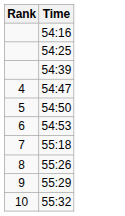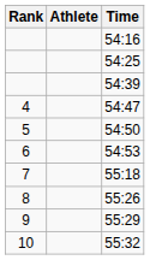 <table class="wikitable" style="font-size:95%; text-align:center;">
 <tr>
 <th>Rank</th>
+<th>Athlete</th>
 <th>Time</th>
 </tr>
 <tr>
 <td></td>
+<td align="left"></td>
 <td align="center">54:16</td>
 </tr>
 <tr>
 <td></td>
+<td align="left"></td>
 <td align="center">54:25</td>
 </tr>
 <tr>
 <td></td>
+<td align="left"></td>
 <td align="center">54:39</td>
 </tr>
 <tr>
 <td>4</td>
+<td align="left"></td>
 <td align="center">54:47</td>
 </tr>
 <tr>
 <td>5</td>
+<td align="left"></td>
 <td align="center">54:50</td>
 </tr>
 <tr>
 <td>6</td>
+<td align="left"></td>
 <td align="center">54:53</td>
 </tr>
 <tr>
 <td>7</td>
+<td align="left"></td>
 <td align="center">55:18</td>
 </tr>
 <tr>
 <td>8</td>
+<td align="left"></td>
 <td align="center">55:26</td>
 </tr>
 <tr>
 <td>9</td>
+<td align="left"></td>
 <td align="center">55:29</td>
 </tr>
 <tr>
 <td>10</td>
+<td align="left"></td>
 <td align="center">55:32</td>
 </tr>
 </table>
